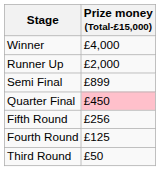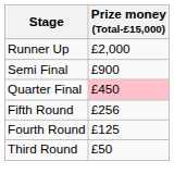 <table class="wikitable">
 <tr>
 <th>Stage</th>
 <th>Prize money<br><small>(Total-£15,000)</small></th>
-</tr>
-<tr>
-<td>Winner</td>
-<td>£4,000</td>
 </tr>
 <tr>
 <td>Runner Up</td>
 <td>£2,000</td>
 </tr>
 <tr>
 <td>Semi Final</td>
-<td>£899</td>
+<td>£900</td>
 </tr>
 <tr>
 <td>Quarter Final</td>
 <td style="background: pink;">£450</td>
 </tr>
 <tr>
 <td>Fifth Round</td>
 <td>£256</td>
 </tr>
 <tr>
 <td>Fourth Round</td>
 <td>£125</td>
 </tr>
 <tr>
 <td>Third Round</td>
 <td>£50</td>
 </tr>
 </table>
